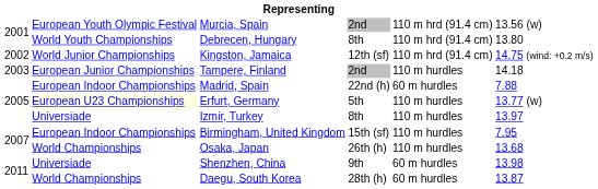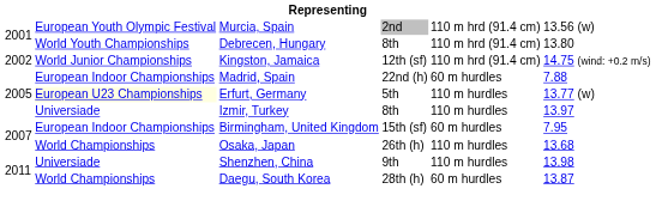 <table>
 <tr>
 <th colspan="6">Representing </th>
 </tr>
 <tr>
 <td rowspan=2>2001</td>
 <td><a href='#'>European Youth Olympic Festival</a></td>
 <td><a href='#'>Murcia, Spain</a></td>
 <td bgcolor=silver>2nd</td>
 <td>110 m hrd (91.4 cm)</td>
 <td>13.56 (w)</td>
 </tr>
 <tr>
 <td><a href='#'>World Youth Championships</a></td>
 <td><a href='#'>Debrecen, Hungary</a></td>
 <td>8th</td>
 <td>110 m hrd (91.4 cm)</td>
 <td>13.80</td>
 </tr>
 <tr>
 <td>2002</td>
 <td><a href='#'>World Junior Championships</a></td>
 <td><a href='#'>Kingston, Jamaica</a></td>
 <td>12th (sf)</td>
 <td>110 m hrd (91.4 cm)</td>
 <td><a href='#'>14.75</a> <small>(wind: +0.2 m/s)</small></td>
 </tr>
 <tr>
-<td>2003</td>
-<td><a href='#'>European Junior Championships</a></td>
-<td><a href='#'>Tampere, Finland</a></td>
-<td bgcolor=silver>2nd</td>
-<td>110 m hurdles</td>
-<td>14.18</td>
-</tr>
-<tr>
 <td rowspan=3>2005</td>
 <td><a href='#'>European Indoor Championships</a></td>
 <td><a href='#'>Madrid, Spain</a></td>
 <td>22nd (h)</td>
 <td>60 m hurdles</td>
 <td><a href='#'>7.88</a></td>
 </tr>
 <tr>
 <td style="background: lightyellow;"><a href='#'>European U23 Championships</a></td>
 <td><a href='#'>Erfurt, Germany</a></td>
 <td>5th</td>
 <td>110 m hurdles</td>
 <td><a href='#'>13.77</a> (w)</td>
 </tr>
 <tr>
 <td><a href='#'>Universiade</a></td>
 <td><a href='#'>Izmir, Turkey</a></td>
 <td>8th</td>
 <td>110 m hurdles</td>
 <td><a href='#'>13.97</a></td>
 </tr>
 <tr>
 <td rowspan=2>2007</td>
 <td><a href='#'>European Indoor Championships</a></td>
 <td><a href='#'>Birmingham, United Kingdom</a></td>
 <td>15th (sf)</td>
-<td>110 m hurdles</td>
+<td>60 m hurdles</td>
 <td><a href='#'>7.95</a></td>
 </tr>
 <tr>
 <td><a href='#'>World Championships</a></td>
 <td><a href='#'>Osaka, Japan</a></td>
 <td>26th (h)</td>
 <td>110 m hurdles</td>
 <td><a href='#'>13.68</a></td>
 </tr>
 <tr>
 <td rowspan=2>2011</td>
 <td><a href='#'>Universiade</a></td>
 <td><a href='#'>Shenzhen, China</a></td>
 <td>9th</td>
-<td>60 m hurdles</td>
+<td>110 m hurdles</td>
 <td><a href='#'>13.98</a></td>
 </tr>
 <tr>
 <td><a href='#'>World Championships</a></td>
 <td><a href='#'>Daegu, South Korea</a></td>
 <td>28th (h)</td>
 <td>60 m hurdles</td>
 <td><a href='#'>13.87</a></td>
 </tr>
 </table>
